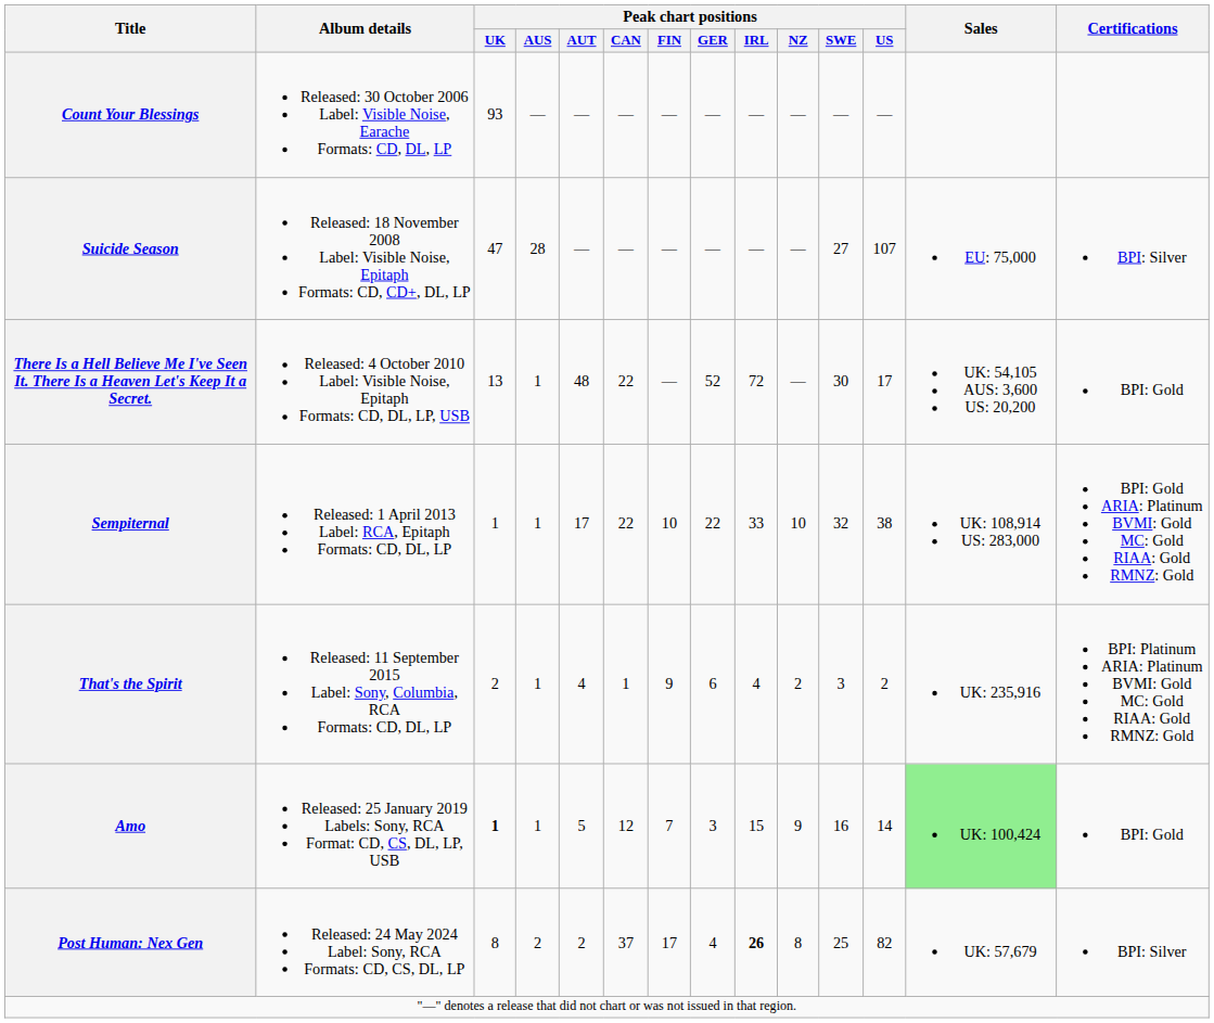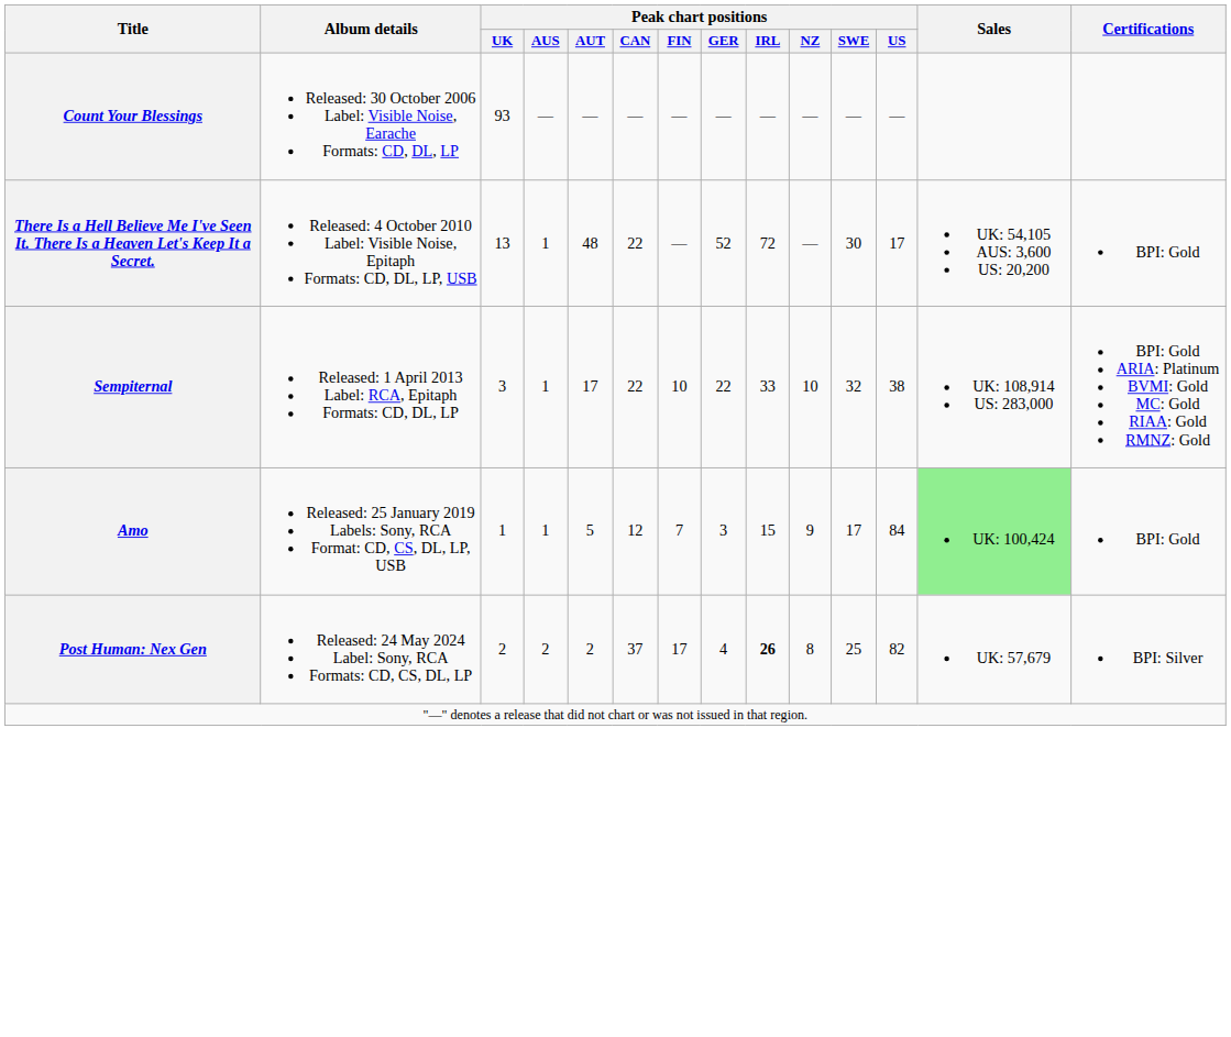 <table class="wikitable plainrowheaders" style="text-align:center;">
 <tr>
 <th scope="col" rowspan="2" style="width:21em;">Title</th>
 <th scope="col" rowspan="2" style="width:17em;">Album details</th>
 <th scope="col" colspan="10">Peak chart positions</th>
 <th scope="col" rowspan="2" style="width:11em;">Sales</th>
 <th scope="col" rowspan="2" style="width:11em;"><a href='#'>Certifications</a></th>
 </tr>
 <tr>
 <th scope="col" style="width:3em;font-size:90%;"><a href='#'>UK</a><br></th>
 <th scope="col" style="width:3em;font-size:90%;"><a href='#'>AUS</a><br></th>
 <th scope="col" style="width:3em;font-size:90%;"><a href='#'>AUT</a><br></th>
 <th scope="col" style="width:3em;font-size:90%;"><a href='#'>CAN</a><br></th>
 <th scope="col" style="width:3em;font-size:90%;"><a href='#'>FIN</a><br></th>
 <th scope="col" style="width:3em;font-size:90%;"><a href='#'>GER</a><br></th>
 <th scope="col" style="width:3em;font-size:90%;"><a href='#'>IRL</a><br></th>
 <th scope="col" style="width:3em;font-size:90%;"><a href='#'>NZ</a><br></th>
 <th scope="col" style="width:3em;font-size:90%;"><a href='#'>SWE</a><br></th>
 <th scope="col" style="width:3em;font-size:90%;"><a href='#'>US</a><br></th>
 </tr>
 <tr>
 <th scope="row"><em><a href='#'>Count Your Blessings</a></em></th>
 <td><br><ul><li>Released: 30 October 2006</li><li>Label: <a href='#'>Visible Noise</a>, <a href='#'>Earache</a></li><li>Formats: <a href='#'>CD</a>, <a href='#'>DL</a>, <a href='#'>LP</a></li></ul></td>
 <td>93</td>
 <td>—</td>
 <td>—</td>
 <td>—</td>
 <td>—</td>
 <td>—</td>
 <td>—</td>
 <td>—</td>
 <td>—</td>
 <td>—</td>
 <td></td>
 <td></td>
 </tr>
 <tr>
-<th scope="row"><em><a href='#'>Suicide Season</a></em></th>
-<td><br><ul><li>Released: 18 November 2008</li><li>Label: Visible Noise, <a href='#'>Epitaph</a></li><li>Formats: CD, <a href='#'>CD+</a>, DL, LP</li></ul></td>
-<td>47</td>
-<td>28</td>
-<td>—</td>
-<td>—</td>
-<td>—</td>
-<td>—</td>
-<td>—</td>
-<td>—</td>
-<td>27</td>
-<td>107</td>
-<td><br><ul><li><a href='#'>EU</a>: 75,000</li></ul></td>
-<td><br><ul><li><a href='#'>BPI</a>: Silver</li></ul></td>
-</tr>
-<tr>
 <th scope="row"><em><a href='#'>There Is a Hell Believe Me I've Seen It. There Is a Heaven Let's Keep It a Secret.</a></em></th>
 <td><br><ul><li>Released: 4 October 2010</li><li>Label: Visible Noise, Epitaph</li><li>Formats: CD, DL, LP, <a href='#'>USB</a></li></ul></td>
 <td>13</td>
 <td>1</td>
 <td>48</td>
 <td>22</td>
 <td>—</td>
 <td>52</td>
 <td>72</td>
 <td>—</td>
 <td>30</td>
 <td>17</td>
 <td><br><ul><li>UK: 54,105</li><li>AUS: 3,600</li><li>US: 20,200</li></ul></td>
 <td><br><ul><li>BPI: Gold</li></ul></td>
 </tr>
 <tr>
 <th scope="row"><em><a href='#'>Sempiternal</a></em></th>
 <td><br><ul><li>Released: 1 April 2013</li><li>Label: <a href='#'>RCA</a>, Epitaph</li><li>Formats: CD, DL, LP</li></ul></td>
-<td>1</td>
+<td>3</td>
 <td>1</td>
 <td>17</td>
 <td>22</td>
 <td>10</td>
 <td>22</td>
 <td>33</td>
 <td>10</td>
 <td>32</td>
 <td>38</td>
 <td><br><ul><li>UK: 108,914</li><li>US: 283,000</li></ul></td>
 <td><br><ul><li>BPI: Gold</li><li><a href='#'>ARIA</a>: Platinum</li><li><a href='#'>BVMI</a>: Gold</li><li><a href='#'>MC</a>: Gold</li><li><a href='#'>RIAA</a>: Gold</li><li><a href='#'>RMNZ</a>: Gold</li></ul></td>
 </tr>
 <tr>
-<th scope="row"><em><a href='#'>That's the Spirit</a></em></th>
-<td><br><ul><li>Released: 11 September 2015</li><li>Label: <a href='#'>Sony</a>, <a href='#'>Columbia</a>, RCA</li><li>Formats: CD, DL, LP</li></ul></td>
-<td>2</td>
-<td>1</td>
-<td>4</td>
-<td>1</td>
-<td>9</td>
-<td>6</td>
-<td>4</td>
-<td>2</td>
-<td>3</td>
-<td>2</td>
-<td><br><ul><li>UK: 235,916</li></ul></td>
-<td><br><ul><li>BPI: Platinum</li><li>ARIA: Platinum</li><li>BVMI: Gold</li><li>MC: Gold</li><li>RIAA: Gold</li><li>RMNZ: Gold</li></ul></td>
-</tr>
-<tr>
 <th scope="row"><em><a href='#'>Amo</a></em></th>
 <td><br><ul><li>Released: 25 January 2019</li><li>Labels: Sony, RCA</li><li>Format: CD, <a href='#'>CS</a>, DL, LP, USB</li></ul></td>
-<td><strong>1</strong></td>
+<td>1</td>
 <td>1</td>
 <td>5</td>
 <td>12</td>
 <td>7</td>
 <td>3</td>
 <td>15</td>
 <td>9</td>
-<td>16</td>
-<td>14</td>
+<td>17</td>
+<td>84</td>
 <td style="background: lightgreen;"><br><ul><li>UK: 100,424</li></ul></td>
 <td><br><ul><li>BPI: Gold</li></ul></td>
 </tr>
 <tr>
 <th scope="row"><em><a href='#'>Post Human: Nex Gen</a></em></th>
 <td><br><ul><li>Released: 24 May 2024</li><li>Label: Sony, RCA</li><li>Formats: CD, CS, DL, LP</li></ul></td>
-<td>8</td>
+<td>2</td>
 <td>2</td>
 <td>2</td>
 <td>37</td>
 <td>17</td>
 <td>4</td>
 <td><strong>26</strong></td>
 <td>8</td>
 <td>25</td>
 <td>82</td>
 <td><br><ul><li>UK: 57,679</li></ul></td>
 <td><br><ul><li>BPI: Silver</li></ul></td>
 </tr>
 <tr>
 <td colspan="14" style="font-size: 85%">"—" denotes a release that did not chart or was not issued in that region.</td>
 </tr>
 </table>
